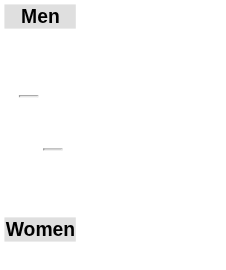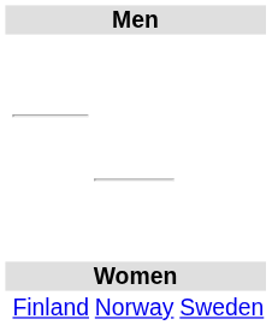 <table>
 <tr style="background:#dfdfdf;">
 <td colspan="4" style="text-align:center;"><strong>Men</strong></td>
 </tr>
 <tr>
 <th scope=row style="text-align:left"><br></th>
 <td></td>
 <td></td>
 <td></td>
 </tr>
 <tr>
 <th scope=row style="text-align:left"><br></th>
 <td></td>
 <td></td>
 <td></td>
 </tr>
 <tr>
 <th scope=row style="text-align:left"><br></th>
 <td><hr></td>
 <td></td>
 <td></td>
 </tr>
 <tr>
 <th scope=row style="text-align:left"><br></th>
 <td></td>
 <td></td>
 <td></td>
 </tr>
 <tr>
 <th scope=row style="text-align:left"><br></th>
 <td></td>
 <td><hr></td>
 <td></td>
 </tr>
 <tr>
 <th scope=row style="text-align:left"><br></th>
 <td></td>
 <td></td>
 <td></td>
 </tr>
 <tr>
 <th scope=row style="text-align:left"><br></th>
 <td></td>
 <td></td>
 <td></td>
 </tr>
 <tr style="background:#dfdfdf;">
 <td colspan="4" style="text-align:center;"><strong>Women</strong></td>
 </tr>
 <tr>
 <th scope=row style="text-align:left"><br></th>
+<td> <a href='#'>Finland</a><br></td>
+<td> <a href='#'>Norway</a><br></td>
+<td> <a href='#'>Sweden</a><br></td>
+</tr>
+<tr>
+<th scope=row style="text-align:left"><br></th>
 <td></td>
 <td></td>
 <td></td>
 </tr>
 <tr>
 <th scope=row style="text-align:left"><br></th>
 <td></td>
 <td></td>
 <td></td>
 </tr>
 <tr>
 <th scope=row style="text-align:left"><br></th>
 <td></td>
 <td></td>
 <td></td>
 </tr>
 <tr>
 <th scope=row style="text-align:left"><br></th>
 <td></td>
 <td></td>
 <td></td>
 </tr>
 <tr>
 <th scope=row style="text-align:left"><br></th>
 <td></td>
 <td></td>
 <td></td>
 </tr>
 </table>
